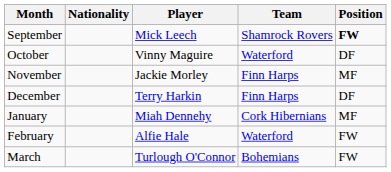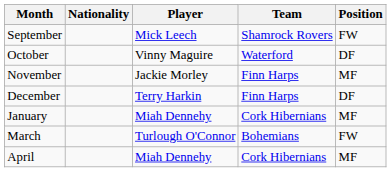 <table class="wikitable sortable">
 <tr>
 <th>Month</th>
 <th>Nationality</th>
 <th>Player</th>
 <th>Team</th>
 <th>Position</th>
 </tr>
 <tr>
 <td>September</td>
 <td></td>
 <td><a href='#'>Mick Leech</a></td>
 <td><a href='#'>Shamrock Rovers</a></td>
-<td><strong>FW</strong></td>
+<td>FW</td>
 </tr>
 <tr>
 <td>October</td>
 <td></td>
 <td>Vinny Maguire</td>
 <td><a href='#'>Waterford</a></td>
 <td>DF</td>
 </tr>
 <tr>
 <td>November</td>
 <td></td>
 <td>Jackie Morley</td>
 <td><a href='#'>Finn Harps</a></td>
 <td>MF</td>
 </tr>
 <tr>
 <td>December</td>
 <td></td>
 <td><a href='#'>Terry Harkin</a></td>
 <td><a href='#'>Finn Harps</a></td>
 <td>DF</td>
 </tr>
 <tr>
 <td>January</td>
 <td></td>
 <td><a href='#'>Miah Dennehy</a></td>
 <td><a href='#'>Cork Hibernians</a></td>
 <td>MF</td>
 </tr>
 <tr>
-<td>February</td>
-<td></td>
-<td><a href='#'>Alfie Hale</a></td>
-<td><a href='#'>Waterford</a></td>
-<td>FW</td>
-</tr>
-<tr>
 <td>March</td>
 <td></td>
 <td><a href='#'>Turlough O'Connor</a></td>
 <td><a href='#'>Bohemians</a></td>
 <td>FW</td>
 </tr>
+<tr>
+<td>April</td>
+<td></td>
+<td><a href='#'>Miah Dennehy</a></td>
+<td><a href='#'>Cork Hibernians</a></td>
+<td>MF</td>
+</tr>
 </table>
